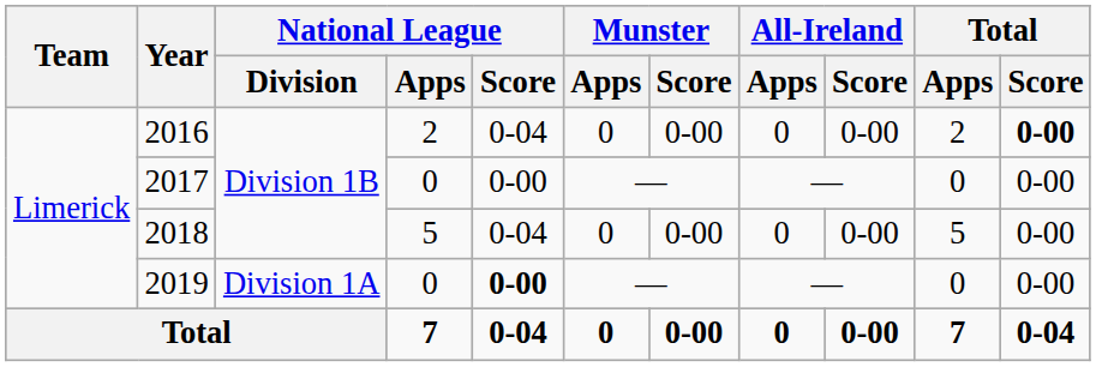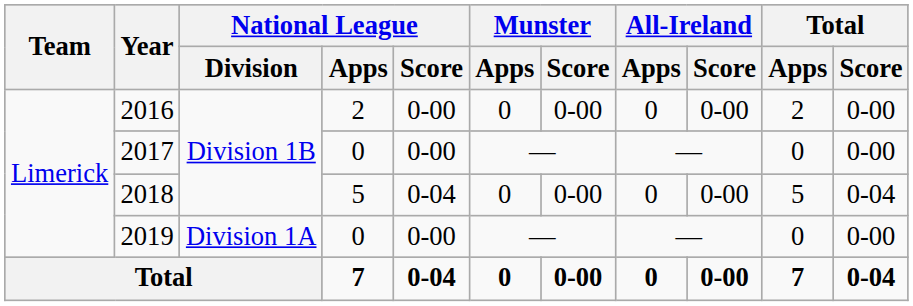 <table class="wikitable" style="text-align:center">
 <tr>
 <th rowspan="2">Team</th>
 <th rowspan="2">Year</th>
 <th colspan="3"><a href='#'>National League</a></th>
 <th colspan="2"><a href='#'>Munster</a></th>
 <th colspan="2"><a href='#'>All-Ireland</a></th>
 <th colspan="2">Total</th>
 </tr>
 <tr>
 <th>Division</th>
 <th>Apps</th>
 <th>Score</th>
 <th>Apps</th>
 <th>Score</th>
 <th>Apps</th>
 <th>Score</th>
 <th>Apps</th>
 <th>Score</th>
 </tr>
 <tr>
 <td rowspan="4"><a href='#'>Limerick</a></td>
 <td>2016</td>
 <td rowspan="3"><a href='#'>Division 1B</a></td>
 <td>2</td>
-<td>0-04</td>
+<td>0-00</td>
 <td>0</td>
 <td>0-00</td>
 <td>0</td>
 <td>0-00</td>
 <td>2</td>
-<td><strong>0-00</strong></td>
+<td>0-00</td>
 </tr>
 <tr>
 <td>2017</td>
 <td>0</td>
 <td>0-00</td>
 <td colspan=2>—</td>
 <td colspan=2>—</td>
 <td>0</td>
 <td>0-00</td>
 </tr>
 <tr>
 <td>2018</td>
 <td>5</td>
 <td>0-04</td>
 <td>0</td>
 <td>0-00</td>
 <td>0</td>
 <td>0-00</td>
 <td>5</td>
-<td>0-00</td>
+<td>0-04</td>
 </tr>
 <tr>
 <td>2019</td>
 <td rowspan="1"><a href='#'>Division 1A</a></td>
 <td>0</td>
-<td><strong>0-00</strong></td>
+<td>0-00</td>
 <td colspan=2>—</td>
 <td colspan=2>—</td>
 <td>0</td>
 <td>0-00</td>
 </tr>
 <tr>
 <th colspan="3">Total</th>
 <td><strong>7</strong></td>
 <td><strong>0-04</strong></td>
 <td><strong>0</strong></td>
 <td><strong>0-00</strong></td>
 <td><strong>0</strong></td>
 <td><strong>0-00</strong></td>
 <td><strong>7</strong></td>
 <td><strong>0-04</strong></td>
 </tr>
 </table>
